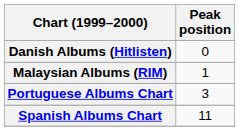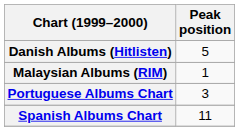 <table class="wikitable sortable plainrowheaders">
 <tr>
 <th scope="col">Chart (1999–2000)</th>
 <th scope="col">Peak<br>position</th>
 </tr>
 <tr>
 </tr>
 <tr>
 </tr>
 <tr>
 <th scope="row">Danish Albums (<a href='#'>Hitlisten</a>)</th>
-<td style="text-align:center;">0</td>
+<td style="text-align:center;">5</td>
 </tr>
 <tr>
 </tr>
 <tr>
 </tr>
 <tr>
 </tr>
 <tr>
 <th scope="row">Malaysian Albums (<a href='#'>RIM</a>)</th>
 <td style="text-align:center;">1</td>
 </tr>
 <tr>
 </tr>
 <tr>
 </tr>
 <tr>
 <th scope="row"><a href='#'>Portuguese Albums Chart</a></th>
 <td style="text-align:center;">3</td>
 </tr>
 <tr>
 </tr>
 <tr>
 <th scope="row"><a href='#'>Spanish Albums Chart</a></th>
 <td style="text-align:center;">11</td>
 </tr>
 <tr>
 </tr>
 <tr>
 </tr>
 <tr>
 </tr>
 </table>
